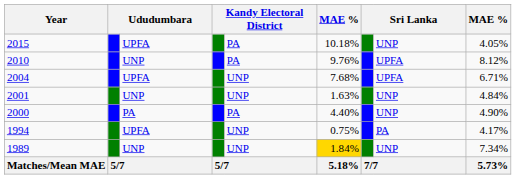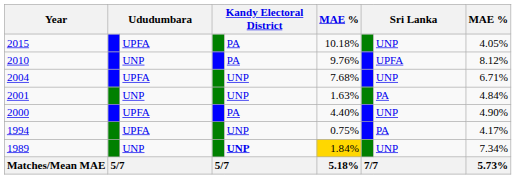 <table class="wikitable">
 <tr>
 <th>Year</th>
 <th colspan="2" width="144px">Ududumbara</th>
 <th colspan="2" width="144px"><a href='#'>Kandy Electoral District</a></th>
 <th><a href='#'>MAE</a> %</th>
 <th colspan="2" width="144px">Sri Lanka</th>
 <th>MAE %</th>
 </tr>
 <tr>
 <td><a href='#'>2015</a></td>
 <td style="background-color:blue;" width="10px"></td>
 <td style="text-align:left;"><a href='#'>UPFA</a></td>
 <td style="background-color:green;" width="10px"></td>
 <td style="text-align:left;"><a href='#'>PA</a></td>
 <td style="text-align:right;">10.18%</td>
 <td style="background-color:green;" width="10px"></td>
 <td style="text-align:left;"><a href='#'>UNP</a></td>
 <td style="text-align:right;">4.05%</td>
 </tr>
 <tr>
 <td><a href='#'>2010</a></td>
 <td style="background-color:blue;" width="10px"></td>
 <td style="text-align:left;"><a href='#'>UNP</a></td>
 <td style="background-color:blue;" width="10px"></td>
 <td style="text-align:left;"><a href='#'>PA</a></td>
 <td style="text-align:right;">9.76%</td>
 <td style="background-color:blue;" width="10px"></td>
 <td style="text-align:left;"><a href='#'>UPFA</a></td>
 <td style="text-align:right;">8.12%</td>
 </tr>
 <tr>
 <td><a href='#'>2004</a></td>
 <td style="background-color:blue;" width="10px"></td>
 <td style="text-align:left;"><a href='#'>UPFA</a></td>
 <td style="background-color:green;" width="10px"></td>
 <td style="text-align:left;"><a href='#'>UNP</a></td>
 <td style="text-align:right;">7.68%</td>
 <td style="background-color:blue;" width="10px"></td>
-<td style="text-align:left;"><a href='#'>UPFA</a></td>
+<td style="text-align:left;"><a href='#'>UNP</a></td>
 <td style="text-align:right;">6.71%</td>
 </tr>
 <tr>
 <td><a href='#'>2001</a></td>
 <td style="background-color:green;" width="10px"></td>
 <td style="text-align:left;"><a href='#'>UNP</a></td>
 <td style="background-color:green;" width="10px"></td>
 <td style="text-align:left;"><a href='#'>UNP</a></td>
 <td style="text-align:right;">1.63%</td>
 <td style="background-color:green;" width="10px"></td>
-<td style="text-align:left;"><a href='#'>UNP</a></td>
+<td style="text-align:left;"><a href='#'>PA</a></td>
 <td style="text-align:right;">4.84%</td>
 </tr>
 <tr>
 <td><a href='#'>2000</a></td>
 <td style="background-color:blue;" width="10px"></td>
-<td style="text-align:left;"><a href='#'>PA</a></td>
+<td style="text-align:left;"><a href='#'>UPFA</a></td>
 <td style="background-color:blue;" width="10px"></td>
 <td style="text-align:left;"><a href='#'>PA</a></td>
 <td style="text-align:right;">4.40%</td>
 <td style="background-color:blue;" width="10px"></td>
 <td style="text-align:left;"><a href='#'>UNP</a></td>
 <td style="text-align:right;">4.90%</td>
 </tr>
 <tr>
 <td><a href='#'>1994</a></td>
 <td style="background-color:green;" width="10px"></td>
 <td style="text-align:left;"><a href='#'>UPFA</a></td>
 <td style="background-color:green;" width="10px"></td>
 <td style="text-align:left;"><a href='#'>UNP</a></td>
 <td style="text-align:right;">0.75%</td>
 <td style="background-color:blue;" width="10px"></td>
 <td style="text-align:left;"><a href='#'>PA</a></td>
 <td style="text-align:right;">4.17%</td>
 </tr>
 <tr>
 <td><a href='#'>1989</a></td>
 <td style="background-color:green;" width="10px"></td>
 <td style="text-align:left;"><a href='#'>UNP</a></td>
 <td style="background-color:green;" width="10px"></td>
-<td style="text-align:left;"><a href='#'>UNP</a></td>
+<td style="text-align:left;"><strong><a href='#'>UNP</a></strong></td>
 <td style="background: gold; text-align:right;">1.84%</td>
 <td style="background-color:green;" width="10px"></td>
 <td style="text-align:left;"><a href='#'>UNP</a></td>
 <td style="text-align:right;">7.34%</td>
 </tr>
 <tr>
 <th>Matches/Mean MAE</th>
 <th style="text-align:left;"colspan="2" width="144px">5/7</th>
 <th style="text-align:left;"colspan="2" width="144px">5/7</th>
 <th style="text-align:right;">5.18%</th>
 <th style="text-align:left;"colspan="2" width="144px">7/7</th>
 <th style="text-align:right;">5.73%</th>
 </tr>
 </table>
